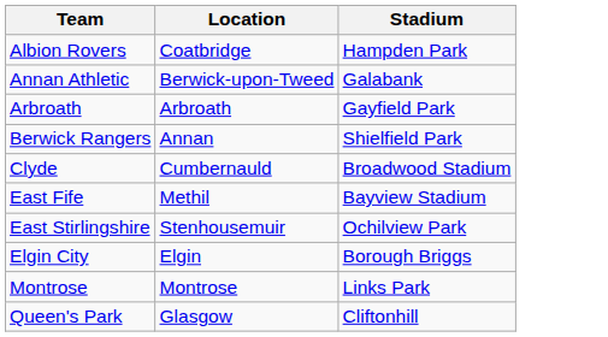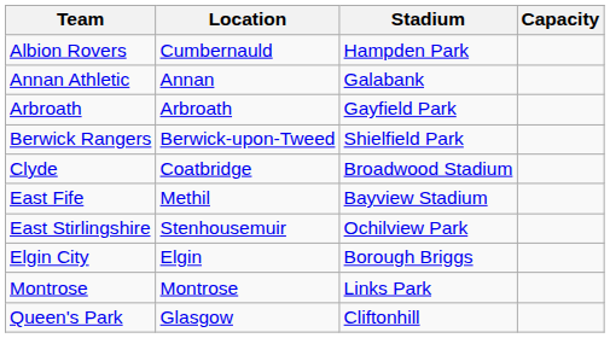 <table class="wikitable sortable">
 <tr>
 <th>Team</th>
 <th>Location</th>
 <th>Stadium</th>
+<th>Capacity</th>
 </tr>
 <tr>
 <td><a href='#'>Albion Rovers</a></td>
-<td><a href='#'>Coatbridge</a></td>
+<td><a href='#'>Cumbernauld</a></td>
 <td><a href='#'>Hampden Park</a></td>
+<td></td>
 </tr>
 <tr>
 <td><a href='#'>Annan Athletic</a></td>
-<td><a href='#'>Berwick-upon-Tweed</a></td>
+<td><a href='#'>Annan</a></td>
 <td><a href='#'>Galabank</a></td>
+<td></td>
 </tr>
 <tr>
 <td><a href='#'>Arbroath</a></td>
 <td><a href='#'>Arbroath</a></td>
 <td><a href='#'>Gayfield Park</a></td>
+<td></td>
 </tr>
 <tr>
 <td><a href='#'>Berwick Rangers</a></td>
-<td><a href='#'>Annan</a></td>
+<td><a href='#'>Berwick-upon-Tweed</a></td>
 <td><a href='#'>Shielfield Park</a></td>
+<td></td>
 </tr>
 <tr>
 <td><a href='#'>Clyde</a></td>
-<td><a href='#'>Cumbernauld</a></td>
+<td><a href='#'>Coatbridge</a></td>
 <td><a href='#'>Broadwood Stadium</a></td>
+<td></td>
 </tr>
 <tr>
 <td><a href='#'>East Fife</a></td>
 <td><a href='#'>Methil</a></td>
 <td><a href='#'>Bayview Stadium</a></td>
+<td></td>
 </tr>
 <tr>
 <td><a href='#'>East Stirlingshire</a></td>
 <td><a href='#'>Stenhousemuir</a></td>
 <td><a href='#'>Ochilview Park</a></td>
+<td></td>
 </tr>
 <tr>
 <td><a href='#'>Elgin City</a></td>
 <td><a href='#'>Elgin</a></td>
 <td><a href='#'>Borough Briggs</a></td>
+<td></td>
 </tr>
 <tr>
 <td><a href='#'>Montrose</a></td>
 <td><a href='#'>Montrose</a></td>
 <td><a href='#'>Links Park</a></td>
+<td></td>
 </tr>
 <tr>
 <td><a href='#'>Queen's Park</a></td>
 <td><a href='#'>Glasgow</a></td>
 <td><a href='#'>Cliftonhill</a></td>
+<td></td>
 </tr>
 </table>
